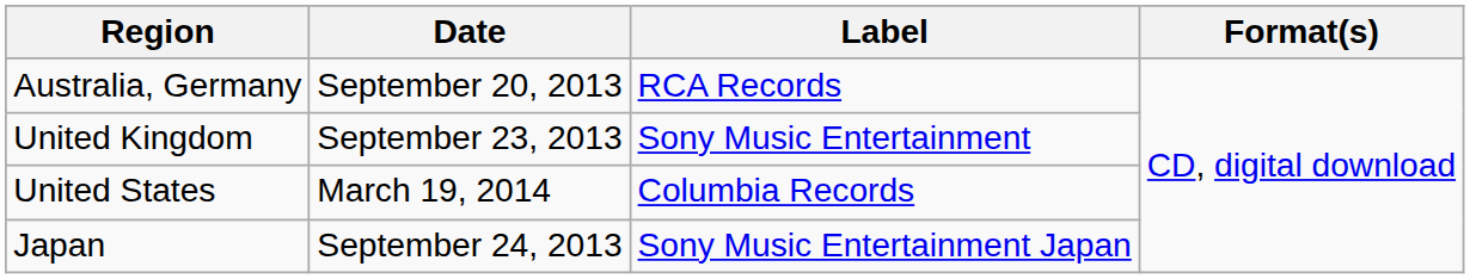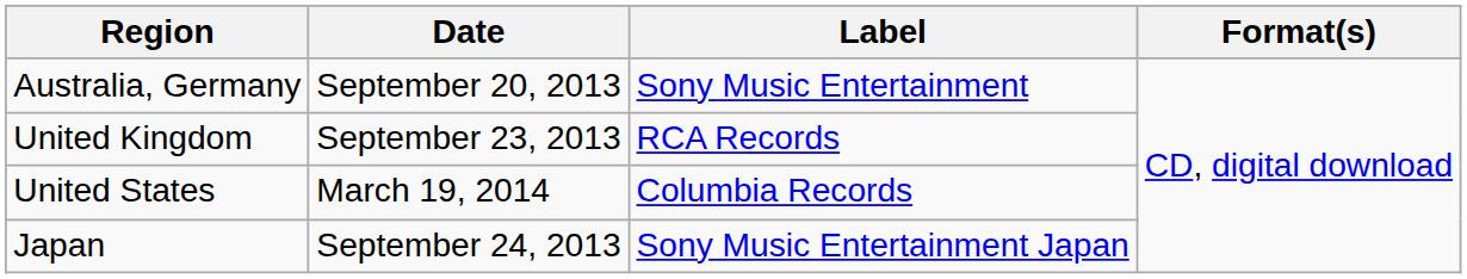 <table class="wikitable">
 <tr>
 <th>Region</th>
 <th>Date</th>
 <th>Label</th>
 <th>Format(s)</th>
 </tr>
 <tr>
 <td>Australia, Germany</td>
 <td>September 20, 2013</td>
-<td><a href='#'>RCA Records</a></td>
+<td><a href='#'>Sony Music Entertainment</a></td>
 <td rowspan="4"><a href='#'>CD</a>, <a href='#'>digital download</a></td>
 </tr>
 <tr>
 <td>United Kingdom</td>
 <td>September 23, 2013</td>
-<td><a href='#'>Sony Music Entertainment</a></td>
+<td><a href='#'>RCA Records</a></td>
 </tr>
 <tr>
 <td>United States</td>
 <td>March 19, 2014</td>
 <td><a href='#'>Columbia Records</a></td>
 </tr>
 <tr>
 <td>Japan</td>
 <td>September 24, 2013</td>
 <td><a href='#'>Sony Music Entertainment Japan</a></td>
 </tr>
 </table>
